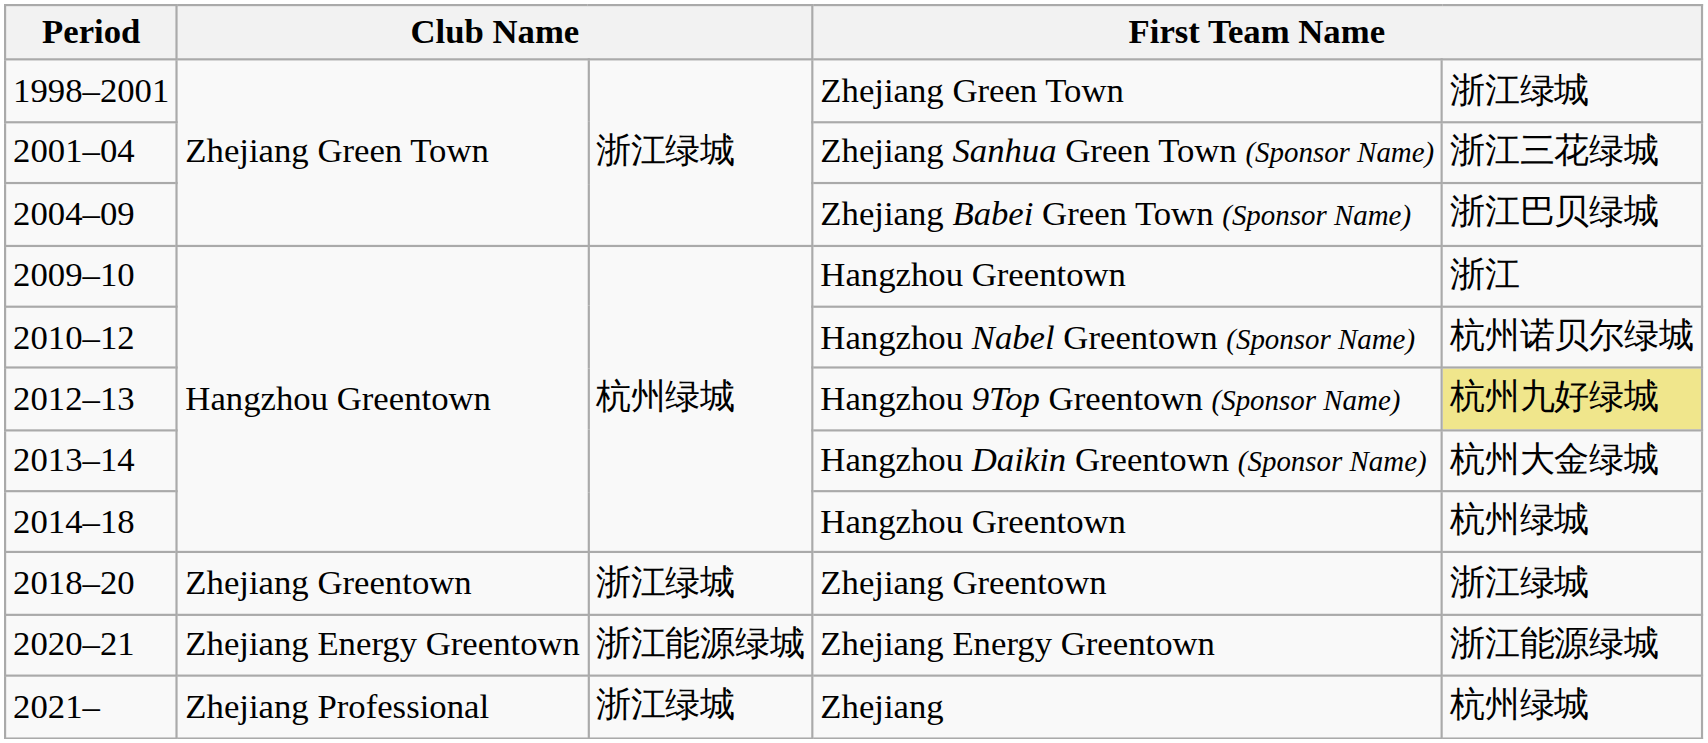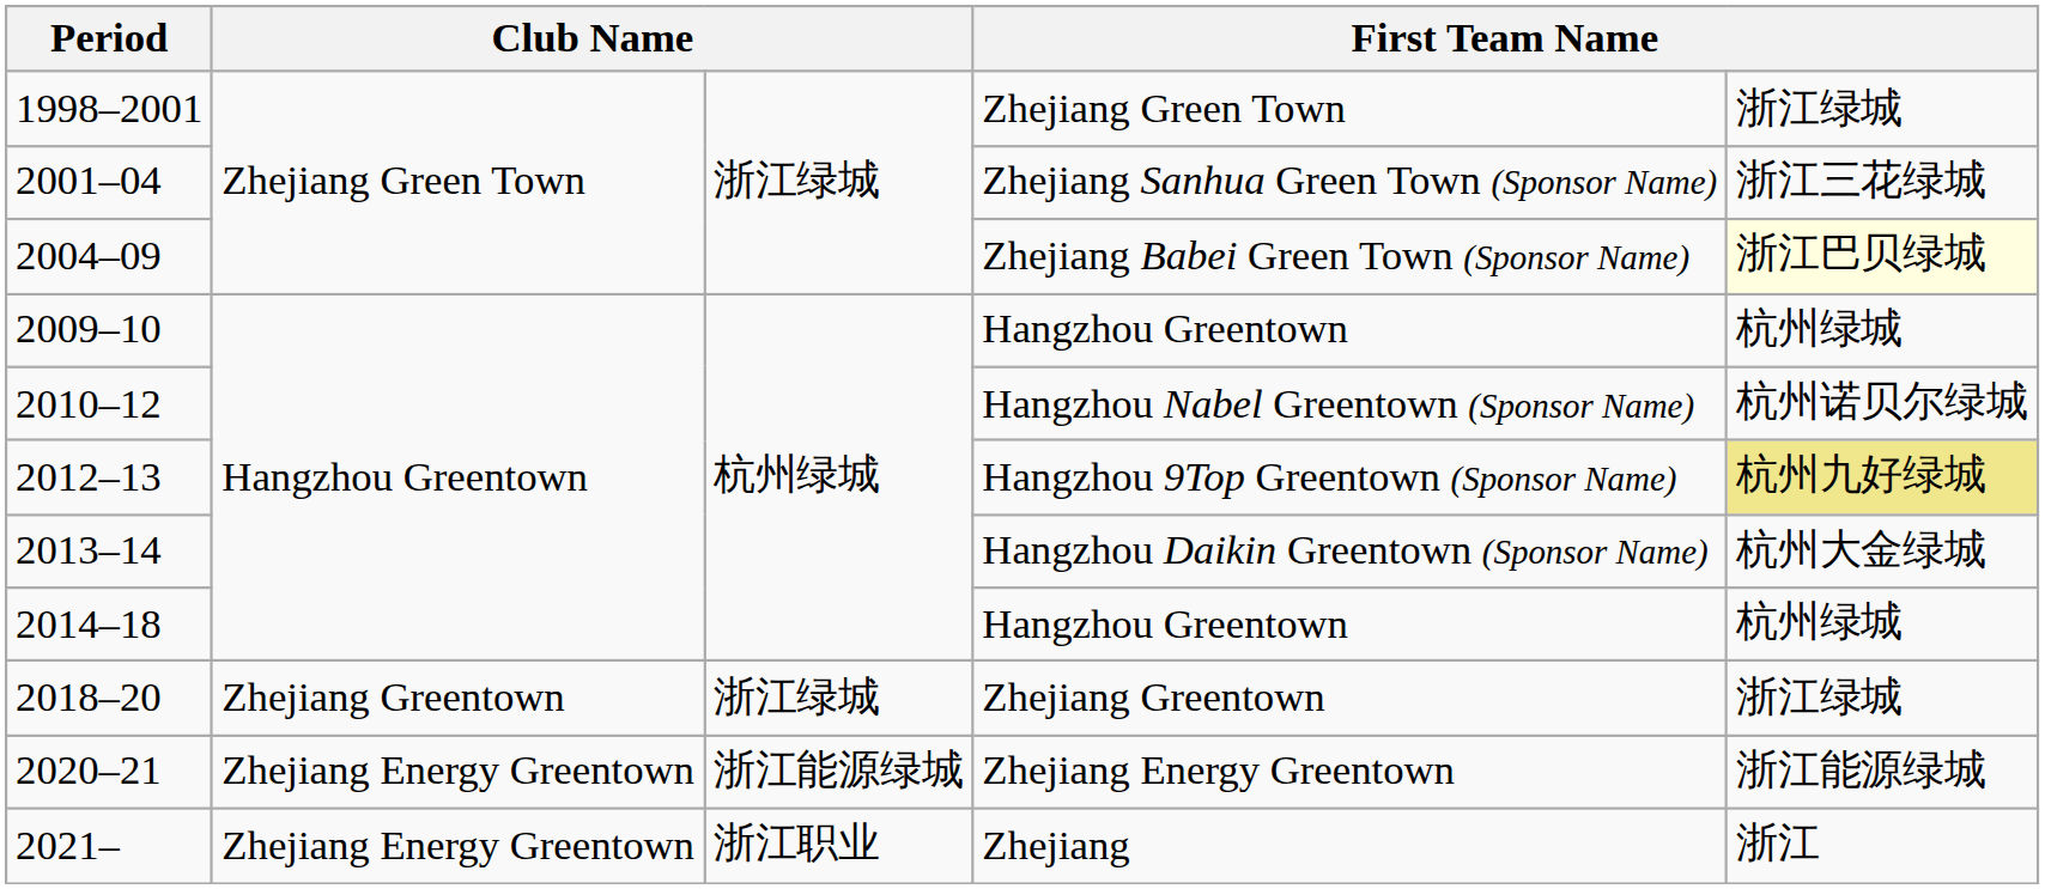 <table class="wikitable + sortable">
 <tr>
 <th>Period</th>
 <th colspan="2">Club Name</th>
 <th colspan="2">First Team Name</th>
 </tr>
 <tr>
 <td>1998–2001</td>
 <td rowspan="3">Zhejiang Green Town</td>
 <td rowspan="3">浙江绿城</td>
 <td>Zhejiang Green Town</td>
 <td>浙江绿城</td>
 </tr>
 <tr>
 <td>2001–04</td>
 <td>Zhejiang <em>Sanhua</em> Green Town <em><small>(Sponsor Name)</small></em></td>
 <td>浙江三花绿城</td>
 </tr>
 <tr>
 <td>2004–09</td>
 <td>Zhejiang <em>Babei</em> Green Town <em><small>(Sponsor Name)</small></em></td>
-<td>浙江巴贝绿城</td>
+<td style="background: lightyellow;">浙江巴贝绿城</td>
 </tr>
 <tr>
 <td>2009–10</td>
 <td rowspan="5">Hangzhou Greentown</td>
 <td rowspan="5">杭州绿城</td>
 <td>Hangzhou Greentown</td>
-<td>浙江</td>
+<td>杭州绿城</td>
 </tr>
 <tr>
 <td>2010–12</td>
 <td>Hangzhou <em>Nabel</em> Greentown <small><em>(Sponsor Name)</em></small></td>
 <td>杭州诺贝尔绿城</td>
 </tr>
 <tr>
 <td>2012–13</td>
 <td>Hangzhou <em>9Top</em> Greentown <em><small>(Sponsor Name)</small></em></td>
 <td style="background: khaki;">杭州九好绿城</td>
 </tr>
 <tr>
 <td>2013–14</td>
 <td>Hangzhou <em>Daikin</em> Greentown <small><em>(Sponsor Name)</em></small></td>
 <td>杭州大金绿城</td>
 </tr>
 <tr>
 <td>2014–18</td>
 <td>Hangzhou Greentown</td>
 <td>杭州绿城</td>
 </tr>
 <tr>
 <td>2018–20</td>
 <td>Zhejiang Greentown</td>
 <td>浙江绿城</td>
 <td>Zhejiang Greentown</td>
 <td>浙江绿城</td>
 </tr>
 <tr>
 <td>2020–21</td>
 <td>Zhejiang Energy Greentown</td>
 <td>浙江能源绿城</td>
 <td>Zhejiang Energy Greentown</td>
 <td>浙江能源绿城</td>
 </tr>
 <tr>
 <td>2021–</td>
-<td>Zhejiang Professional</td>
-<td>浙江绿城</td>
+<td>Zhejiang Energy Greentown</td>
+<td>浙江职业</td>
 <td>Zhejiang</td>
-<td>杭州绿城</td>
+<td>浙江</td>
 </tr>
 </table>
